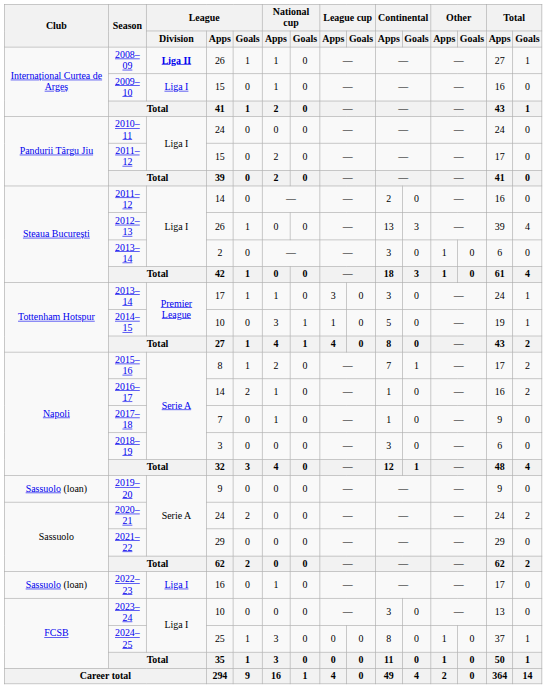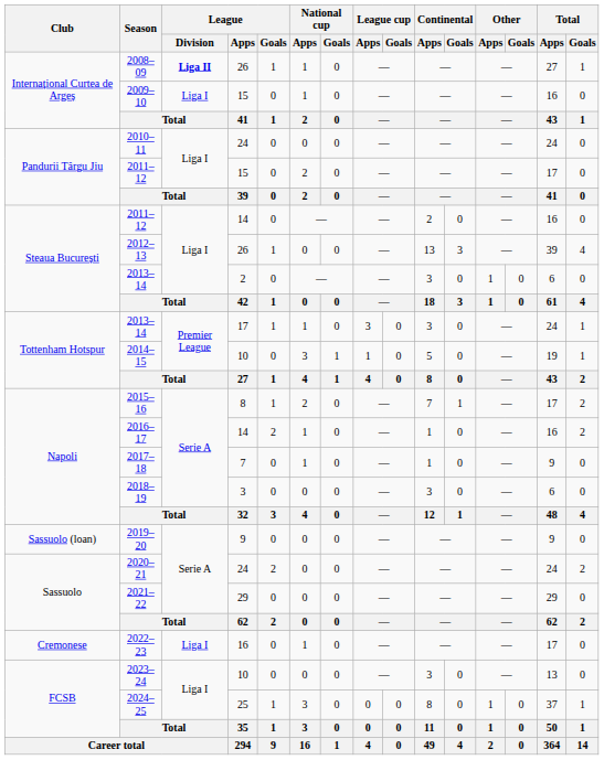 <table class="wikitable" style="text-align: center;">
 <tr>
 <th rowspan="2">Club</th>
 <th rowspan="2">Season</th>
 <th colspan="3">League</th>
 <th colspan="2">National cup</th>
 <th colspan="2">League cup</th>
 <th colspan="2">Continental</th>
 <th colspan="2">Other</th>
 <th colspan="3">Total</th>
 </tr>
 <tr>
 <th>Division</th>
 <th>Apps</th>
 <th>Goals</th>
 <th>Apps</th>
 <th>Goals</th>
 <th>Apps</th>
 <th>Goals</th>
 <th>Apps</th>
 <th>Goals</th>
 <th>Apps</th>
 <th>Goals</th>
 <th>Apps</th>
 <th>Goals</th>
 </tr>
 <tr>
 <td rowspan="3"><a href='#'>Internațional Curtea de Argeș</a></td>
 <td><a href='#'>2008–09</a></td>
 <td><strong><a href='#'>Liga II</a></strong></td>
 <td>26</td>
 <td>1</td>
 <td>1</td>
 <td>0</td>
 <td colspan="2">—</td>
 <td colspan="2">—</td>
 <td colspan="2">—</td>
 <td>27</td>
 <td>1</td>
 </tr>
 <tr>
 <td><a href='#'>2009–10</a></td>
 <td><a href='#'>Liga I</a></td>
 <td>15</td>
 <td>0</td>
 <td>1</td>
 <td>0</td>
 <td colspan="2">—</td>
 <td colspan="2">—</td>
 <td colspan="2">—</td>
 <td>16</td>
 <td>0</td>
 </tr>
 <tr>
 <th colspan="2">Total</th>
 <th>41</th>
 <th>1</th>
 <th>2</th>
 <th>0</th>
 <th colspan="2">—</th>
 <th colspan="2">—</th>
 <th colspan="2">—</th>
 <th>43</th>
 <th>1</th>
 </tr>
 <tr>
 <td rowspan="3"><a href='#'>Pandurii Târgu Jiu</a></td>
 <td><a href='#'>2010–11</a></td>
 <td rowspan="2">Liga I</td>
 <td>24</td>
 <td>0</td>
 <td>0</td>
 <td>0</td>
 <td colspan="2">—</td>
 <td colspan="2">—</td>
 <td colspan="2">—</td>
 <td>24</td>
 <td>0</td>
 </tr>
 <tr>
 <td><a href='#'>2011–12</a></td>
 <td>15</td>
 <td>0</td>
 <td>2</td>
 <td>0</td>
 <td colspan="2">—</td>
 <td colspan="2">—</td>
 <td colspan="2">—</td>
 <td>17</td>
 <td>0</td>
 </tr>
 <tr>
 <th colspan="2">Total</th>
 <th>39</th>
 <th>0</th>
 <th>2</th>
 <th>0</th>
 <th colspan="2">—</th>
 <th colspan="2">—</th>
 <th colspan="2">—</th>
 <th>41</th>
 <th>0</th>
 </tr>
 <tr>
 <td rowspan="4"><a href='#'>Steaua București</a></td>
 <td><a href='#'>2011–12</a></td>
 <td rowspan="3">Liga I</td>
 <td>14</td>
 <td>0</td>
 <td colspan="2">—</td>
 <td colspan="2">—</td>
 <td>2</td>
 <td>0</td>
 <td colspan="2">—</td>
 <td>16</td>
 <td>0</td>
 </tr>
 <tr>
 <td><a href='#'>2012–13</a></td>
 <td>26</td>
 <td>1</td>
 <td>0</td>
 <td>0</td>
 <td colspan="2">—</td>
 <td>13</td>
 <td>3</td>
 <td colspan="2">—</td>
 <td>39</td>
 <td>4</td>
 </tr>
 <tr>
 <td><a href='#'>2013–14</a></td>
 <td>2</td>
 <td>0</td>
 <td colspan="2">—</td>
 <td colspan="2">—</td>
 <td>3</td>
 <td>0</td>
 <td>1</td>
 <td>0</td>
 <td>6</td>
 <td>0</td>
 </tr>
 <tr>
 <th colspan="2">Total</th>
 <th>42</th>
 <th>1</th>
 <th>0</th>
 <th>0</th>
 <th colspan="2">—</th>
 <th>18</th>
 <th>3</th>
 <th>1</th>
 <th>0</th>
 <th>61</th>
 <th>4</th>
 </tr>
 <tr>
 <td rowspan="3"><a href='#'>Tottenham Hotspur</a></td>
 <td><a href='#'>2013–14</a></td>
 <td rowspan="2"><a href='#'>Premier League</a></td>
 <td>17</td>
 <td>1</td>
 <td>1</td>
 <td>0</td>
 <td>3</td>
 <td>0</td>
 <td>3</td>
 <td>0</td>
 <td colspan="2">—</td>
 <td>24</td>
 <td>1</td>
 </tr>
 <tr>
 <td><a href='#'>2014–15</a></td>
 <td>10</td>
 <td>0</td>
 <td>3</td>
 <td>1</td>
 <td>1</td>
 <td>0</td>
 <td>5</td>
 <td>0</td>
 <td colspan="2">—</td>
 <td>19</td>
 <td>1</td>
 </tr>
 <tr>
 <th colspan="2">Total</th>
 <th>27</th>
 <th>1</th>
 <th>4</th>
 <th>1</th>
 <th>4</th>
 <th>0</th>
 <th>8</th>
 <th>0</th>
 <th colspan="2">—</th>
 <th>43</th>
 <th>2</th>
 </tr>
 <tr>
 <td rowspan="5"><a href='#'>Napoli</a></td>
 <td><a href='#'>2015–16</a></td>
 <td rowspan="4"><a href='#'>Serie A</a></td>
 <td>8</td>
 <td>1</td>
 <td>2</td>
 <td>0</td>
 <td colspan="2">—</td>
 <td>7</td>
 <td>1</td>
 <td colspan="2">—</td>
 <td>17</td>
 <td>2</td>
 </tr>
 <tr>
 <td><a href='#'>2016–17</a></td>
 <td>14</td>
 <td>2</td>
 <td>1</td>
 <td>0</td>
 <td colspan="2">—</td>
 <td>1</td>
 <td>0</td>
 <td colspan="2">—</td>
 <td>16</td>
 <td>2</td>
 </tr>
 <tr>
 <td><a href='#'>2017–18</a></td>
 <td>7</td>
 <td>0</td>
 <td>1</td>
 <td>0</td>
 <td colspan="2">—</td>
 <td>1</td>
 <td>0</td>
 <td colspan="2">—</td>
 <td>9</td>
 <td>0</td>
 </tr>
 <tr>
 <td><a href='#'>2018–19</a></td>
 <td>3</td>
 <td>0</td>
 <td>0</td>
 <td>0</td>
 <td colspan="2">—</td>
 <td>3</td>
 <td>0</td>
 <td colspan="2">—</td>
 <td>6</td>
 <td>0</td>
 </tr>
 <tr>
 <th colspan="2">Total</th>
 <th>32</th>
 <th>3</th>
 <th>4</th>
 <th>0</th>
 <th colspan="2">—</th>
 <th>12</th>
 <th>1</th>
 <th colspan="2">—</th>
 <th>48</th>
 <th>4</th>
 </tr>
 <tr>
 <td><a href='#'>Sassuolo</a> (loan)</td>
 <td><a href='#'>2019–20</a></td>
 <td rowspan="3">Serie A</td>
 <td>9</td>
 <td>0</td>
 <td>0</td>
 <td>0</td>
 <td colspan="2">—</td>
 <td colspan="2">—</td>
 <td colspan="2">—</td>
 <td>9</td>
 <td>0</td>
 </tr>
 <tr>
 <td rowspan="3">Sassuolo</td>
 <td><a href='#'>2020–21</a></td>
 <td>24</td>
 <td>2</td>
 <td>0</td>
 <td>0</td>
 <td colspan="2">—</td>
 <td colspan="2">—</td>
 <td colspan="2">—</td>
 <td>24</td>
 <td>2</td>
 </tr>
 <tr>
 <td><a href='#'>2021–22</a></td>
 <td>29</td>
 <td>0</td>
 <td>0</td>
 <td>0</td>
 <td colspan="2">—</td>
 <td colspan="2">—</td>
 <td colspan="2">—</td>
 <td>29</td>
 <td>0</td>
 </tr>
 <tr>
 <th colspan="2">Total</th>
 <th>62</th>
 <th>2</th>
 <th>0</th>
 <th>0</th>
 <th colspan="2">—</th>
 <th colspan="2">—</th>
 <th colspan="2">—</th>
 <th>62</th>
 <th>2</th>
 </tr>
 <tr>
-<td><a href='#'>Sassuolo</a> (loan)</td>
+<td><a href='#'>Cremonese</a></td>
 <td><a href='#'>2022–23</a></td>
 <td><a href='#'>Liga I</a></td>
 <td>16</td>
 <td>0</td>
 <td>1</td>
 <td>0</td>
 <td colspan="2">—</td>
 <td colspan="2">—</td>
 <td colspan="2">—</td>
 <td>17</td>
 <td>0</td>
 </tr>
 <tr>
 <td rowspan="3"><a href='#'>FCSB</a></td>
 <td><a href='#'>2023–24</a></td>
 <td rowspan="2">Liga I</td>
 <td>10</td>
 <td>0</td>
 <td>0</td>
 <td>0</td>
 <td colspan="2">—</td>
 <td>3</td>
 <td>0</td>
 <td colspan="2">—</td>
 <td>13</td>
 <td>0</td>
 </tr>
 <tr>
 <td><a href='#'>2024–25</a></td>
 <td>25</td>
 <td>1</td>
 <td>3</td>
 <td>0</td>
 <td>0</td>
 <td>0</td>
 <td>8</td>
 <td>0</td>
 <td>1</td>
 <td>0</td>
 <td>37</td>
 <td>1</td>
 </tr>
 <tr>
 <th colspan="2">Total</th>
 <th>35</th>
 <th>1</th>
 <th>3</th>
 <th>0</th>
 <th>0</th>
 <th>0</th>
 <th>11</th>
 <th>0</th>
 <th>1</th>
 <th>0</th>
 <th>50</th>
 <th>1</th>
 </tr>
 <tr>
 <th colspan="3">Career total</th>
 <th>294</th>
 <th>9</th>
 <th>16</th>
 <th>1</th>
 <th>4</th>
 <th>0</th>
 <th>49</th>
 <th>4</th>
 <th>2</th>
 <th>0</th>
 <th>364</th>
 <th>14</th>
 </tr>
 </table>
